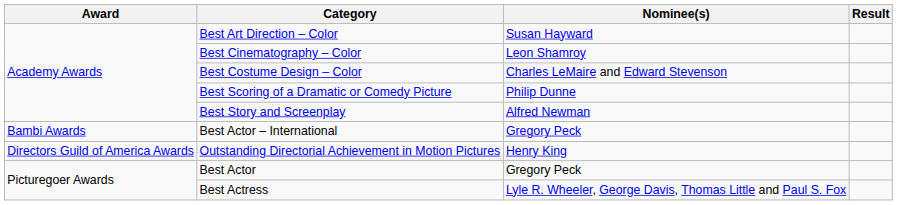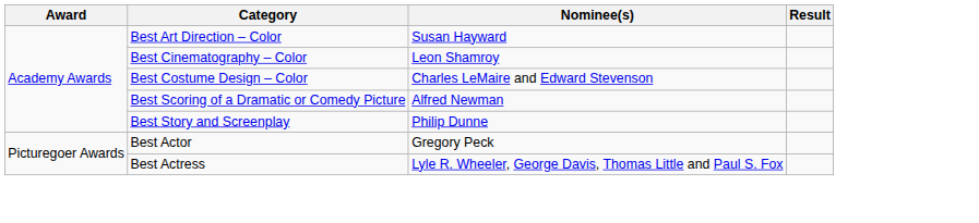 <table class="wikitable plainrowheaders">
 <tr>
 <th>Award</th>
 <th>Category</th>
 <th>Nominee(s)</th>
 <th>Result</th>
 </tr>
 <tr>
 <td rowspan="5"><a href='#'>Academy Awards</a></td>
 <td><a href='#'>Best Art Direction – Color</a></td>
 <td><a href='#'>Susan Hayward</a></td>
 <td></td>
 </tr>
 <tr>
 <td><a href='#'>Best Cinematography – Color</a></td>
 <td><a href='#'>Leon Shamroy</a></td>
 <td></td>
 </tr>
 <tr>
 <td><a href='#'>Best Costume Design – Color</a></td>
 <td><a href='#'>Charles LeMaire</a> and <a href='#'>Edward Stevenson</a></td>
 <td></td>
 </tr>
 <tr>
 <td><a href='#'>Best Scoring of a Dramatic or Comedy Picture</a></td>
-<td><a href='#'>Philip Dunne</a></td>
+<td><a href='#'>Alfred Newman</a></td>
 <td></td>
 </tr>
 <tr>
 <td><a href='#'>Best Story and Screenplay</a></td>
-<td><a href='#'>Alfred Newman</a></td>
-<td></td>
-</tr>
-<tr>
-<td><a href='#'>Bambi Awards</a></td>
-<td>Best Actor – International</td>
-<td><a href='#'>Gregory Peck</a></td>
-<td></td>
-</tr>
-<tr>
-<td><a href='#'>Directors Guild of America Awards</a></td>
-<td><a href='#'>Outstanding Directorial Achievement in Motion Pictures</a></td>
-<td><a href='#'>Henry King</a></td>
+<td><a href='#'>Philip Dunne</a></td>
 <td></td>
 </tr>
 <tr>
 <td rowspan="2">Picturegoer Awards</td>
 <td>Best Actor</td>
 <td>Gregory Peck</td>
 <td></td>
 </tr>
 <tr>
 <td>Best Actress</td>
 <td><a href='#'>Lyle R. Wheeler</a>, <a href='#'>George Davis</a>, <a href='#'>Thomas Little</a> and <a href='#'>Paul S. Fox</a></td>
 <td></td>
 </tr>
 </table>
